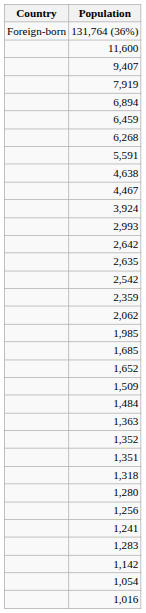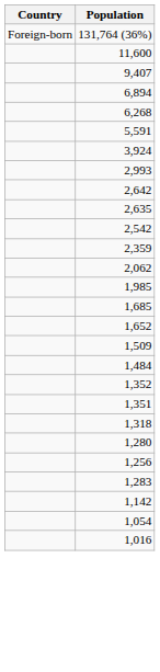 <table class="wikitable floatright">
 <tr>
 <th>Country</th>
 <th>Population</th>
 </tr>
 <tr>
 <td>Foreign-born</td>
 <td style="text-align:right;">131,764 (36%)</td>
 </tr>
 <tr>
 <td></td>
 <td style="text-align:right;">11,600</td>
 </tr>
 <tr>
 <td></td>
 <td style="text-align:right;">9,407</td>
 </tr>
 <tr>
 <td></td>
-<td style="text-align:right;">7,919</td>
-</tr>
-<tr>
-<td></td>
 <td style="text-align:right;">6,894</td>
-</tr>
-<tr>
-<td></td>
-<td style="text-align:right;">6,459</td>
 </tr>
 <tr>
 <td></td>
 <td style="text-align:right;">6,268</td>
 </tr>
 <tr>
 <td></td>
 <td style="text-align:right;">5,591</td>
-</tr>
-<tr>
-<td></td>
-<td style="text-align:right;">4,638</td>
-</tr>
-<tr>
-<td></td>
-<td style="text-align:right;">4,467</td>
 </tr>
 <tr>
 <td></td>
 <td style="text-align:right;">3,924</td>
 </tr>
 <tr>
 <td></td>
 <td style="text-align:right;">2,993</td>
 </tr>
 <tr>
 <td></td>
 <td style="text-align:right;">2,642</td>
 </tr>
 <tr>
 <td></td>
 <td style="text-align:right;">2,635</td>
 </tr>
 <tr>
 <td></td>
 <td style="text-align:right;">2,542</td>
 </tr>
 <tr>
 <td></td>
 <td style="text-align:right;">2,359</td>
 </tr>
 <tr>
 <td></td>
 <td style="text-align:right;">2,062</td>
 </tr>
 <tr>
 <td></td>
 <td style="text-align:right;">1,985</td>
 </tr>
 <tr>
 <td></td>
 <td style="text-align:right;">1,685</td>
 </tr>
 <tr>
 <td></td>
 <td style="text-align:right;">1,652</td>
 </tr>
 <tr>
 <td></td>
 <td style="text-align:right;">1,509</td>
 </tr>
 <tr>
 <td></td>
 <td style="text-align:right;">1,484</td>
 </tr>
 <tr>
 <td></td>
-<td style="text-align:right;">1,363</td>
-</tr>
-<tr>
-<td></td>
 <td style="text-align:right;">1,352</td>
 </tr>
 <tr>
 <td></td>
 <td style="text-align:right;">1,351</td>
 </tr>
 <tr>
 <td></td>
 <td style="text-align:right;">1,318</td>
 </tr>
 <tr>
 <td></td>
 <td style="text-align:right;">1,280</td>
 </tr>
 <tr>
 <td></td>
 <td style="text-align:right;">1,256</td>
 </tr>
 <tr>
 <td></td>
-<td style="text-align:right;">1,241</td>
-</tr>
-<tr>
-<td></td>
 <td style="text-align:right;">1,283</td>
 </tr>
 <tr>
 <td></td>
 <td style="text-align:right;">1,142</td>
 </tr>
 <tr>
 <td></td>
 <td style="text-align:right;">1,054</td>
 </tr>
 <tr>
 <td></td>
 <td style="text-align:right;">1,016</td>
 </tr>
 </table>
